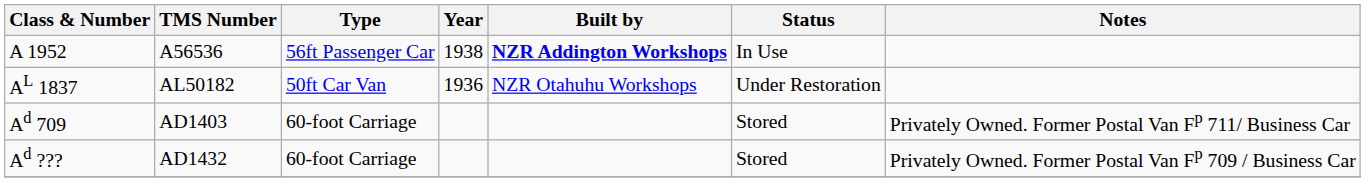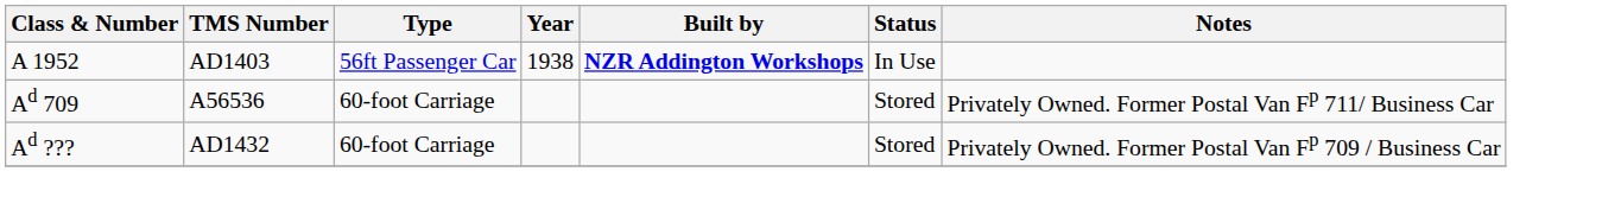 <table class="wikitable sortable">
 <tr>
 <th scope="col">Class & Number</th>
 <th scope="col">TMS Number</th>
 <th scope="col">Type</th>
 <th scope="col">Year</th>
 <th scope="col">Built by</th>
 <th scope="col">Status</th>
 <th scope="col" class="unsortable">Notes</th>
 </tr>
 <tr>
 <td>A 1952</td>
-<td>A56536</td>
+<td>AD1403</td>
 <td><a href='#'>56ft Passenger Car</a></td>
 <td>1938</td>
 <td><strong><a href='#'>NZR Addington Workshops</a></strong></td>
 <td>In Use</td>
 <td></td>
 </tr>
 <tr>
-<td>A<sup>L</sup> 1837</td>
-<td>AL50182</td>
-<td><a href='#'>50ft Car Van</a></td>
-<td>1936</td>
-<td><a href='#'>NZR Otahuhu Workshops</a></td>
-<td>Under Restoration</td>
-<td></td>
-</tr>
-<tr>
 <td>A<sup>d</sup> 709</td>
-<td>AD1403</td>
+<td>A56536</td>
 <td>60-foot Carriage</td>
 <td></td>
 <td></td>
 <td>Stored</td>
 <td>Privately Owned. Former Postal Van F<sup>p</sup> 711/ Business Car</td>
 </tr>
 <tr>
 <td>A<sup>d</sup> ???</td>
 <td>AD1432</td>
 <td>60-foot Carriage</td>
 <td></td>
 <td></td>
 <td>Stored</td>
 <td>Privately Owned. Former Postal Van F<sup>p</sup> 709 / Business Car</td>
 </tr>
 <tr>
 </tr>
 </table>
